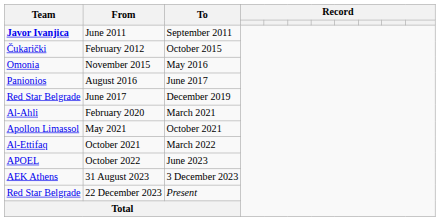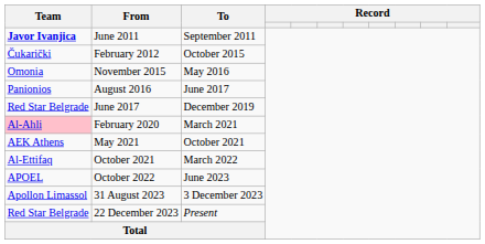 <table class="wikitable" style="text-align:center">
 <tr>
 <th rowspan="2">Team</th>
 <th rowspan="2">From</th>
 <th rowspan="2">To</th>
 <th colspan="8">Record</th>
 </tr>
 <tr>
 <th width=30></th>
 <th width=30></th>
 <th width=30></th>
 <th width=30></th>
 <th width=30></th>
 <th width=30></th>
 <th width=30></th>
 <th width=40></th>
 </tr>
 <tr>
 <td align=left><strong> <a href='#'>Javor Ivanjica</a></strong></td>
 <td align=left>June 2011</td>
 <td align=left>September 2011<br></td>
 </tr>
 <tr>
 <td align=left> <a href='#'>Čukarički</a></td>
 <td align=left>February 2012</td>
 <td align=left>October 2015<br></td>
 </tr>
 <tr>
 <td align=left> <a href='#'>Omonia</a></td>
 <td align=left>November 2015</td>
 <td align=left>May 2016<br></td>
 </tr>
 <tr>
 <td align=left> <a href='#'>Panionios</a></td>
 <td align=left>August 2016</td>
 <td align=left>June 2017<br></td>
 </tr>
 <tr>
 <td align=left> <a href='#'>Red Star Belgrade</a></td>
 <td align=left>June 2017</td>
 <td align=left>December 2019<br></td>
 </tr>
 <tr>
-<td align=left> <a href='#'>Al-Ahli</a></td>
+<td align=left style="background: pink;"> <a href='#'>Al-Ahli</a></td>
 <td align=left>February 2020</td>
 <td align=left>March 2021<br></td>
 </tr>
 <tr>
-<td align=left> <a href='#'>Apollon Limassol</a></td>
+<td align=left> <a href='#'>AEK Athens</a></td>
 <td align=left>May 2021</td>
 <td align=left>October 2021<br></td>
 </tr>
 <tr>
 <td align=left> <a href='#'>Al-Ettifaq</a></td>
 <td align=left>October 2021</td>
 <td align=left>March 2022<br></td>
 </tr>
 <tr>
 <td align=left> <a href='#'>APOEL</a></td>
 <td align=left>October 2022</td>
 <td align=left>June 2023<br></td>
 </tr>
 <tr>
-<td align=left> <a href='#'>AEK Athens</a></td>
+<td align=left> <a href='#'>Apollon Limassol</a></td>
 <td align=left>31 August 2023</td>
 <td align=left>3 December 2023<br></td>
 </tr>
 <tr>
 <td align=left> <a href='#'>Red Star Belgrade</a></td>
 <td align=left>22 December 2023</td>
 <td align=left><em>Present</em><br></td>
 </tr>
 <tr>
 <th colspan="3">Total<br></th>
 </tr>
 </table>
